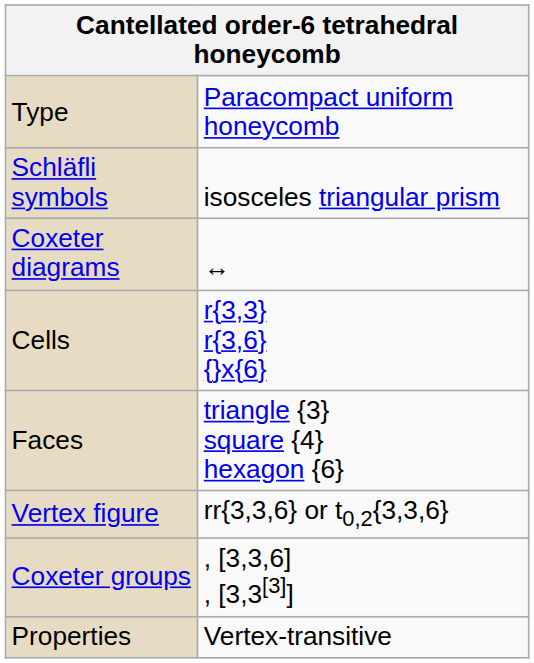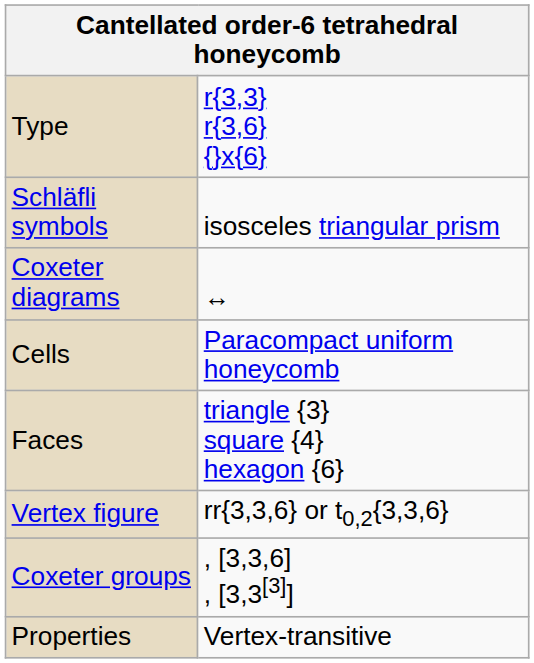 <table class="wikitable" align="right" style="margin-left:10px" width="320">
 <tr>
 <th bgcolor=#e7dcc3 colspan=2>Cantellated order-6 tetrahedral honeycomb<br></th>
 </tr>
 <tr>
 <td bgcolor=#e7dcc3>Type</td>
-<td><a href='#'>Paracompact uniform honeycomb</a></td>
+<td><a href='#'>r{3,3}</a> <br><a href='#'>r{3,6}</a> <br><a href='#'>{}x{6}</a> </td>
 </tr>
 <tr>
 <td bgcolor=#e7dcc3><a href='#'>Schläfli symbols</a></td>
 <td><br>isosceles <a href='#'>triangular prism</a></td>
 </tr>
 <tr>
 <td bgcolor=#e7dcc3><a href='#'>Coxeter diagrams</a></td>
 <td><br> ↔ </td>
 </tr>
 <tr>
 <td bgcolor=#e7dcc3>Cells</td>
-<td><a href='#'>r{3,3}</a> <br><a href='#'>r{3,6}</a> <br><a href='#'>{}x{6}</a> </td>
+<td><a href='#'>Paracompact uniform honeycomb</a></td>
 </tr>
 <tr>
 <td bgcolor=#e7dcc3>Faces</td>
 <td><a href='#'>triangle</a> {3}<br><a href='#'>square</a> {4}<br><a href='#'>hexagon</a> {6}</td>
 </tr>
 <tr>
 <td bgcolor=#e7dcc3><a href='#'>Vertex figure</a></td>
 <td>rr{3,3,6} or t<sub>0,2</sub>{3,3,6}</td>
 </tr>
 <tr>
 <td bgcolor=#e7dcc3><a href='#'>Coxeter groups</a></td>
 <td>, [3,3,6]<br>, [3,3<sup>[3]</sup>]</td>
 </tr>
 <tr>
 <td bgcolor=#e7dcc3>Properties</td>
 <td>Vertex-transitive</td>
 </tr>
 </table>
